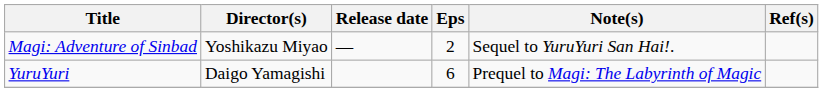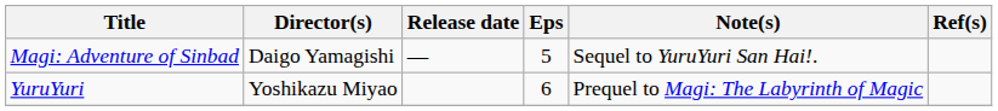 <table class="wikitable sortable">
 <tr>
 <th scope="col">Title</th>
 <th scope="col">Director(s)</th>
 <th scope="col">Release date</th>
 <th scope="col" class="unsortable">Eps</th>
 <th scope="col" class="unsortable">Note(s)</th>
 <th scope="col" class="unsortable">Ref(s)</th>
 </tr>
 <tr>
 <td><em><a href='#'>Magi: Adventure of Sinbad</a></em></td>
-<td>Yoshikazu Miyao</td>
+<td>Daigo Yamagishi</td>
 <td> — </td>
-<td style="text-align:center">2</td>
+<td style="text-align:center">5</td>
 <td>Sequel to <em>YuruYuri San Hai!</em>.</td>
 <td style="text-align:center"></td>
 </tr>
 <tr>
 <td><em><a href='#'>YuruYuri</a></em></td>
-<td>Daigo Yamagishi</td>
+<td>Yoshikazu Miyao</td>
 <td></td>
 <td style="text-align:center">6</td>
 <td>Prequel to <em><a href='#'>Magi: The Labyrinth of Magic</a></em></td>
 <td style="text-align:center"></td>
 </tr>
 <tr>
 </tr>
 </table>
